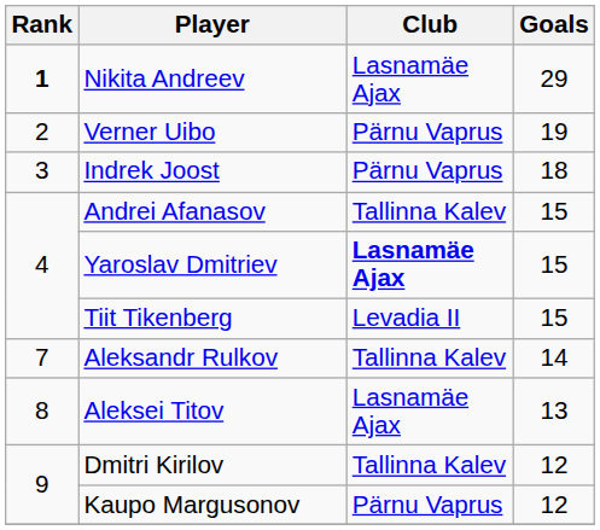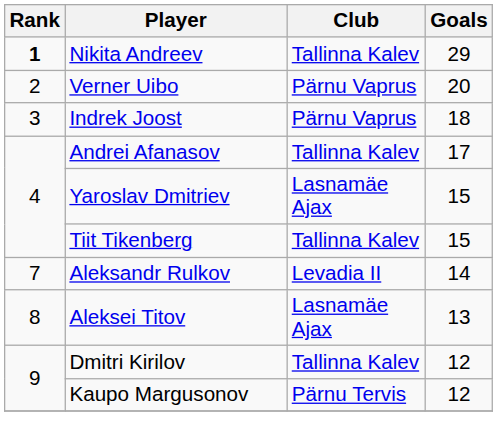 <table class="wikitable" style="text-align:center">
 <tr>
 <th>Rank</th>
 <th width=165px>Player</th>
 <th width=100px>Club</th>
 <th>Goals</th>
 </tr>
 <tr>
 <td rowspan=1><strong>1</strong></td>
 <td align="left"> <a href='#'>Nikita Andreev</a></td>
-<td align="left"><a href='#'>Lasnamäe Ajax</a></td>
+<td align="left"><a href='#'>Tallinna Kalev</a></td>
 <td>29</td>
 </tr>
 <tr>
 <td rowspan=1>2</td>
 <td align="left"> <a href='#'>Verner Uibo</a></td>
 <td align="left"><a href='#'>Pärnu Vaprus</a></td>
-<td>19</td>
+<td>20</td>
 </tr>
 <tr>
 <td rowspan=1>3</td>
 <td align="left"> <a href='#'>Indrek Joost</a></td>
 <td align="left"><a href='#'>Pärnu Vaprus</a></td>
 <td>18</td>
 </tr>
 <tr>
 <td rowspan=3>4</td>
 <td align="left"> <a href='#'>Andrei Afanasov</a></td>
 <td align="left"><a href='#'>Tallinna Kalev</a></td>
-<td>15</td>
+<td>17</td>
 </tr>
 <tr>
 <td align="left"> <a href='#'>Yaroslav Dmitriev</a></td>
-<td align="left"><strong><a href='#'>Lasnamäe Ajax</a></strong></td>
+<td align="left"><a href='#'>Lasnamäe Ajax</a></td>
 <td>15</td>
 </tr>
 <tr>
 <td align="left"> <a href='#'>Tiit Tikenberg</a></td>
-<td align="left"><a href='#'>Levadia II</a></td>
+<td align="left"><a href='#'>Tallinna Kalev</a></td>
 <td>15</td>
 </tr>
 <tr>
 <td rowspan=1>7</td>
 <td align="left"> <a href='#'>Aleksandr Rulkov</a></td>
-<td align="left"><a href='#'>Tallinna Kalev</a></td>
+<td align="left"><a href='#'>Levadia II</a></td>
 <td>14</td>
 </tr>
 <tr>
 <td rowspan=1>8</td>
 <td align="left"> <a href='#'>Aleksei Titov</a></td>
 <td align="left"><a href='#'>Lasnamäe Ajax</a></td>
 <td>13</td>
 </tr>
 <tr>
 <td rowspan=2>9</td>
 <td align="left"> Dmitri Kirilov</td>
 <td align="left"><a href='#'>Tallinna Kalev</a></td>
 <td>12</td>
 </tr>
 <tr>
 <td align="left"> Kaupo Margusonov</td>
-<td align="left"><a href='#'>Pärnu Vaprus</a></td>
+<td align="left"><a href='#'>Pärnu Tervis</a></td>
 <td>12</td>
 </tr>
 <tr>
 </tr>
 </table>
